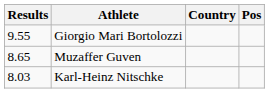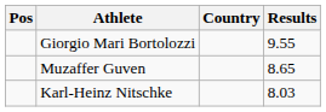 <table class="wikitable">
 <tr>
-<th>Results</th>
+<th>Pos</th>
 <th>Athlete</th>
 <th>Country</th>
-<th>Pos</th>
+<th>Results</th>
 </tr>
 <tr>
-<td>9.55</td>
+<td align="center"></td>
 <td>Giorgio Mari Bortolozzi</td>
 <td></td>
-<td align="center"></td>
+<td>9.55</td>
 </tr>
 <tr>
-<td>8.65</td>
+<td align="center"></td>
 <td>Muzaffer Guven</td>
 <td></td>
-<td align="center"></td>
+<td>8.65</td>
 </tr>
 <tr>
-<td>8.03</td>
+<td align="center"></td>
 <td>Karl-Heinz Nitschke</td>
 <td></td>
-<td align="center"></td>
+<td>8.03</td>
 </tr>
 </table>
